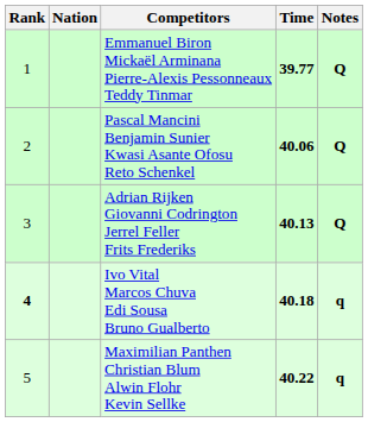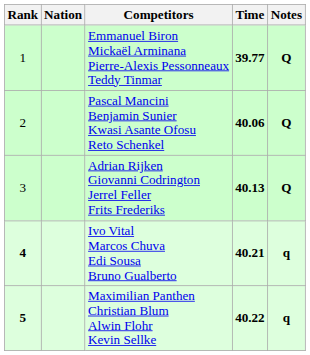 <table class="wikitable sortable" style="text-align:center">
 <tr>
 <th>Rank</th>
 <th>Nation</th>
 <th>Competitors</th>
 <th>Time</th>
 <th>Notes</th>
 </tr>
 <tr bgcolor=ccffcc>
 <td>1</td>
 <td align=left></td>
 <td align=left><a href='#'>Emmanuel Biron</a><br><a href='#'>Mickaël Arminana</a><br><a href='#'>Pierre-Alexis Pessonneaux</a><br><a href='#'>Teddy Tinmar</a></td>
 <td><strong>39.77</strong></td>
 <td><strong>Q</strong></td>
 </tr>
 <tr bgcolor=ccffcc>
 <td>2</td>
 <td align=left></td>
 <td align=left><a href='#'>Pascal Mancini</a><br><a href='#'>Benjamin Sunier</a><br><a href='#'>Kwasi Asante Ofosu</a><br><a href='#'>Reto Schenkel</a></td>
 <td><strong>40.06</strong></td>
 <td><strong>Q</strong></td>
 </tr>
 <tr bgcolor=ccffcc>
 <td>3</td>
 <td align=left></td>
 <td align=left><a href='#'>Adrian Rijken</a><br><a href='#'>Giovanni Codrington</a><br><a href='#'>Jerrel Feller</a><br><a href='#'>Frits Frederiks</a></td>
 <td><strong>40.13</strong></td>
 <td><strong>Q</strong></td>
 </tr>
 <tr bgcolor=ddffdd>
 <td><strong>4</strong></td>
 <td align=left></td>
 <td align=left><a href='#'>Ivo Vital</a><br><a href='#'>Marcos Chuva</a><br><a href='#'>Edi Sousa</a><br><a href='#'>Bruno Gualberto</a></td>
-<td><strong>40.18</strong></td>
+<td><strong>40.21</strong></td>
 <td><strong>q</strong></td>
 </tr>
 <tr bgcolor=ddffdd>
-<td>5</td>
+<td><strong>5</strong></td>
 <td align=left></td>
 <td align=left><a href='#'>Maximilian Panthen</a><br><a href='#'>Christian Blum</a><br><a href='#'>Alwin Flohr</a><br><a href='#'>Kevin Sellke</a></td>
 <td><strong>40.22</strong></td>
 <td><strong>q</strong></td>
 </tr>
 </table>
